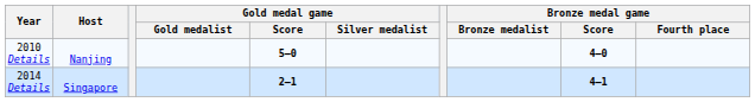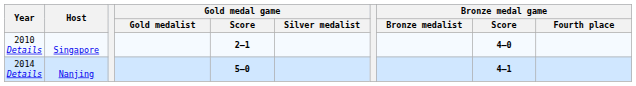 <table class="wikitable " border=1 style="border-collapse:collapse; font-size:90%; text-align:center;" cellpadding=3 cellspacing=0>
 <tr bgcolor=#C1D8FF>
 <th rowspan=2 width=5%>Year</th>
 <th rowspan=2 width=10%>Host</th>
 <th width=1% rowspan=4 bgcolor=ffffff></th>
 <th colspan=3>Gold medal game</th>
 <th width=1% rowspan=4 bgcolor=ffffff></th>
 <th colspan=3>Bronze medal game</th>
 </tr>
 <tr bgcolor=#EFEFEF>
 <th width=15%>Gold medalist</th>
 <th width=10%>Score</th>
 <th width=15%>Silver medalist</th>
 <th width=15%>Bronze medalist</th>
 <th width=10%>Score</th>
 <th width=15%>Fourth place</th>
 </tr>
 <tr bgcolor=#F5FAFF>
 <td>2010<br><em><a href='#'>Details</a></em></td>
-<td><br><a href='#'>Nanjing</a></td>
+<td><br><a href='#'>Singapore</a></td>
 <td><strong></strong></td>
-<td><strong>5–0</strong></td>
+<td><strong>2–1</strong></td>
 <td></td>
 <td></td>
 <td><strong>4–0</strong></td>
 <td></td>
 </tr>
 <tr bgcolor=#D0E7FF>
 <td>2014<br><em><a href='#'>Details</a></em></td>
-<td><br><a href='#'>Singapore</a></td>
+<td><br><a href='#'>Nanjing</a></td>
 <td><strong></strong></td>
-<td><strong>2–1</strong></td>
+<td><strong>5–0</strong></td>
 <td></td>
 <td></td>
 <td><strong>4–1</strong></td>
 <td></td>
 </tr>
 </table>
